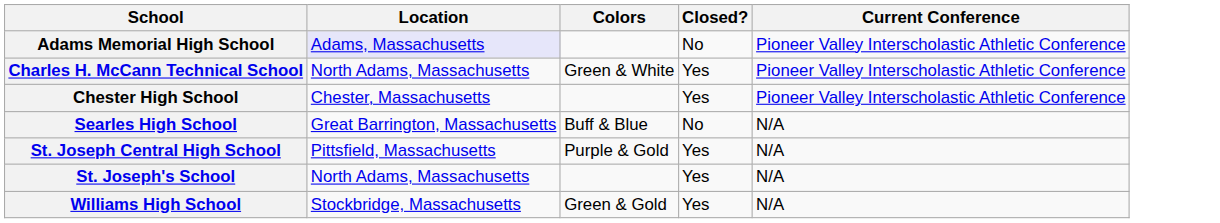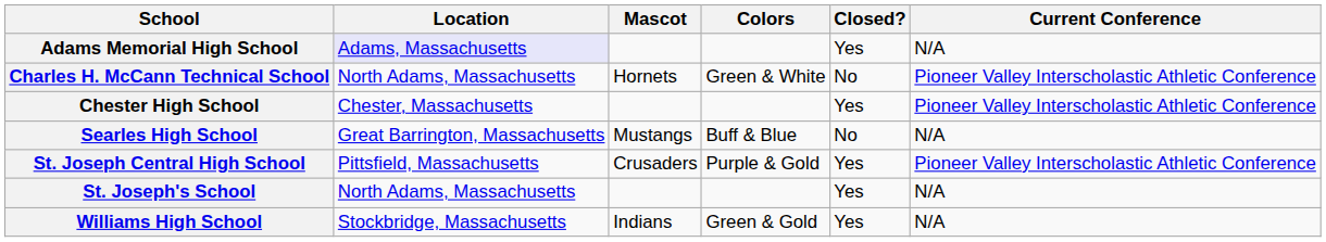 <table class="wikitable">
 <tr>
 <th>School</th>
 <th>Location</th>
+<th>Mascot</th>
 <th>Colors</th>
 <th>Closed?</th>
 <th>Current Conference</th>
 </tr>
 <tr>
 <th>Adams Memorial High School</th>
 <td style="background: lavender;"><a href='#'>Adams, Massachusetts</a></td>
 <td></td>
-<td>No</td>
-<td><a href='#'>Pioneer Valley Interscholastic Athletic Conference</a></td>
+<td></td>
+<td>Yes</td>
+<td>N/A</td>
 </tr>
 <tr>
 <th><a href='#'>Charles H. McCann Technical School</a></th>
 <td><a href='#'>North Adams, Massachusetts</a></td>
+<td>Hornets</td>
 <td>Green & White  </td>
-<td>Yes</td>
+<td>No</td>
 <td><a href='#'>Pioneer Valley Interscholastic Athletic Conference</a></td>
 </tr>
 <tr>
 <th>Chester High School</th>
 <td><a href='#'>Chester, Massachusetts</a></td>
+<td></td>
 <td></td>
 <td>Yes</td>
 <td><a href='#'>Pioneer Valley Interscholastic Athletic Conference</a></td>
 </tr>
 <tr>
 <th><a href='#'>Searles High School</a></th>
 <td><a href='#'>Great Barrington, Massachusetts</a></td>
+<td>Mustangs</td>
 <td>Buff & Blue  </td>
 <td>No</td>
 <td>N/A</td>
 </tr>
 <tr>
 <th><a href='#'>St. Joseph Central High School</a></th>
 <td><a href='#'>Pittsfield, Massachusetts</a></td>
+<td>Crusaders</td>
 <td>Purple & Gold  </td>
 <td>Yes</td>
-<td>N/A</td>
+<td><a href='#'>Pioneer Valley Interscholastic Athletic Conference</a></td>
 </tr>
 <tr>
 <th><a href='#'>St. Joseph's School</a></th>
 <td><a href='#'>North Adams, Massachusetts</a></td>
+<td></td>
 <td></td>
 <td>Yes</td>
 <td>N/A</td>
 </tr>
 <tr>
 <th><a href='#'>Williams High School</a></th>
 <td><a href='#'>Stockbridge, Massachusetts</a></td>
+<td>Indians</td>
 <td>Green & Gold  </td>
 <td>Yes</td>
 <td>N/A</td>
 </tr>
 </table>
